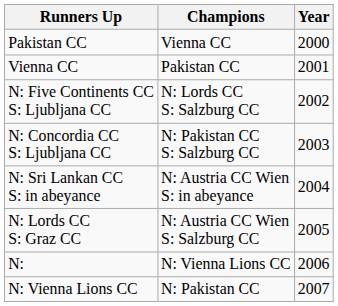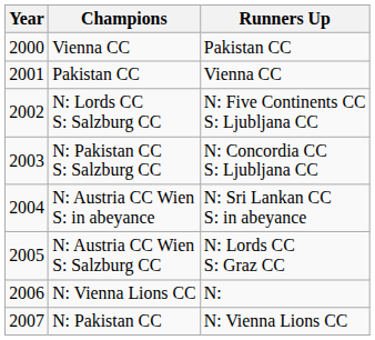 <table class="wikitable">
 <tr>
+<th>Year</th>
+<th>Champions</th>
 <th>Runners Up</th>
-<th>Champions</th>
-<th>Year</th>
 </tr>
 <tr>
+<td>2000</td>
+<td>Vienna CC</td>
+<td>Pakistan CC</td>
+</tr>
+<tr>
+<td>2001</td>
 <td>Pakistan CC</td>
 <td>Vienna CC</td>
-<td>2000</td>
 </tr>
 <tr>
-<td>Vienna CC</td>
-<td>Pakistan CC</td>
-<td>2001</td>
+<td>2002</td>
+<td>N: Lords CC<br>S: Salzburg CC</td>
+<td>N: Five Continents CC<br> S: Ljubljana CC</td>
 </tr>
 <tr>
-<td>N: Five Continents CC<br> S: Ljubljana CC</td>
-<td>N: Lords CC<br>S: Salzburg CC</td>
-<td>2002</td>
+<td>2003</td>
+<td>N: Pakistan CC<br>S: Salzburg CC</td>
+<td>N: Concordia CC<br> S: Ljubljana CC</td>
 </tr>
 <tr>
-<td>N: Concordia CC<br> S: Ljubljana CC</td>
-<td>N: Pakistan CC<br>S: Salzburg CC</td>
-<td>2003</td>
+<td>2004</td>
+<td>N: Austria CC Wien<br>S: in abeyance</td>
+<td>N: Sri Lankan CC<br> S: in abeyance</td>
 </tr>
 <tr>
-<td>N: Sri Lankan CC<br> S: in abeyance</td>
-<td>N: Austria CC Wien<br>S: in abeyance</td>
-<td>2004</td>
+<td>2005</td>
+<td>N: Austria CC Wien<br>S: Salzburg CC</td>
+<td>N: Lords CC<br> S: Graz CC</td>
 </tr>
 <tr>
-<td>N: Lords CC<br> S: Graz CC</td>
-<td>N: Austria CC Wien<br>S: Salzburg CC</td>
-<td>2005</td>
+<td>2006</td>
+<td>N: Vienna Lions CC</td>
+<td>N:</td>
 </tr>
 <tr>
-<td>N:</td>
+<td>2007</td>
+<td>N: Pakistan CC</td>
 <td>N: Vienna Lions CC</td>
-<td>2006</td>
-</tr>
-<tr>
-<td>N: Vienna Lions CC</td>
-<td>N: Pakistan CC</td>
-<td>2007</td>
 </tr>
 </table>
